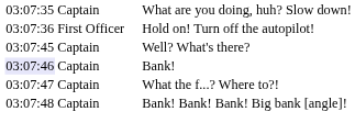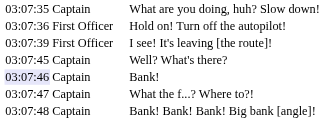 <table align="center" style="border:none;" cellpadding="1">
 <tr>
 <th></th>
 <th style="width:7.0em;"></th>
 <th style="width:37.0em;"></th>
 </tr>
 <tr style="vertical-align:top;">
 <td>03:07:35</td>
 <td>Captain</td>
 <td>What are you doing, huh? Slow down!</td>
 </tr>
 <tr style="vertical-align:top;">
 <td>03:07:36</td>
 <td>First Officer</td>
 <td>Hold on! Turn off the autopilot!</td>
+</tr>
+<tr style="vertical-align:top;">
+<td>03:07:39</td>
+<td>First Officer</td>
+<td>I see! It's leaving [the route]!</td>
 </tr>
 <tr style="vertical-align:top;">
 <td>03:07:45</td>
 <td>Captain</td>
 <td>Well? What's there?</td>
 </tr>
 <tr style="vertical-align:top;">
 <td style="background: lavender;">03:07:46</td>
 <td>Captain</td>
 <td>Bank!</td>
 </tr>
 <tr style="vertical-align:top;">
 <td>03:07:47</td>
 <td>Captain</td>
 <td>What the f...? Where to?!</td>
 </tr>
 <tr style="vertical-align:top;">
 <td>03:07:48</td>
 <td>Captain</td>
 <td>Bank! Bank! Bank! Big bank [angle]!</td>
 </tr>
 </table>
